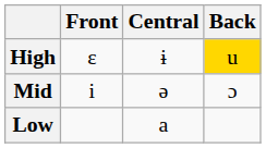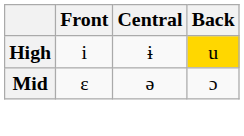 <table class="wikitable">
 <tr>
 <th></th>
 <th>Front</th>
 <th>Central</th>
 <th>Back</th>
 </tr>
 <tr align="center">
 <th>High</th>
-<td>ɛ</td>
+<td>i</td>
 <td>ɨ</td>
 <td style="background: gold;">u</td>
 </tr>
 <tr align="center">
 <th>Mid</th>
-<td>i</td>
+<td>ɛ</td>
 <td>ə</td>
 <td>ɔ</td>
 </tr>
-<tr align="center">
-<th>Low</th>
-<td></td>
-<td>a</td>
-<td></td>
-</tr>
 </table>
